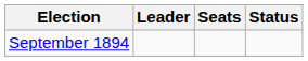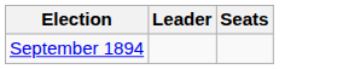 <table class=wikitable style=text-align:center>
 <tr>
 <th>Election</th>
 <th>Leader</th>
 <th>Seats</th>
-<th>Status</th>
 </tr>
 <tr>
 <td><a href='#'>September 1894</a></td>
 <td></td>
 <td></td>
-<td></td>
 </tr>
 </table>
